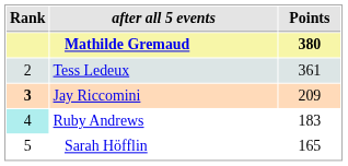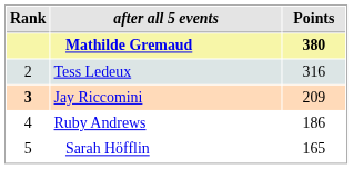 <table cellspacing="1" cellpadding="3" style="border:1px solid #AAAAAA;font-size:86%">
 <tr style="background-color: #E4E4E4;">
 <th style="border-bottom:1px solid #AAAAAA; width: 10px;">Rank</th>
 <th style="border-bottom:1px solid #AAAAAA; width: 200px;"><em>after all 5 events</em></th>
 <th style="border-bottom:1px solid #AAAAAA; width: 50px;">Points</th>
 </tr>
 <tr style="background:#f7f6a8;">
 <td align=center></td>
 <td>   <strong><a href='#'>Mathilde Gremaud</a></strong></td>
 <td align=center><strong>380</strong></td>
 </tr>
 <tr style="background:#dce5e5;">
 <td align=center>2</td>
 <td> <a href='#'>Tess Ledeux</a></td>
-<td align=center>361</td>
+<td align=center>316</td>
 </tr>
 <tr style="background:#ffdab9;">
 <td align=center><strong>3</strong></td>
 <td> <a href='#'>Jay Riccomini</a></td>
 <td align=center>209</td>
 </tr>
 <tr>
-<td align=center style="background: paleturquoise;">4</td>
+<td align=center>4</td>
 <td> <a href='#'>Ruby Andrews</a></td>
-<td align=center>183</td>
+<td align=center>186</td>
 </tr>
 <tr>
 <td align=center>5</td>
 <td>   <a href='#'>Sarah Höfflin</a></td>
 <td align=center>165</td>
 </tr>
 </table>
